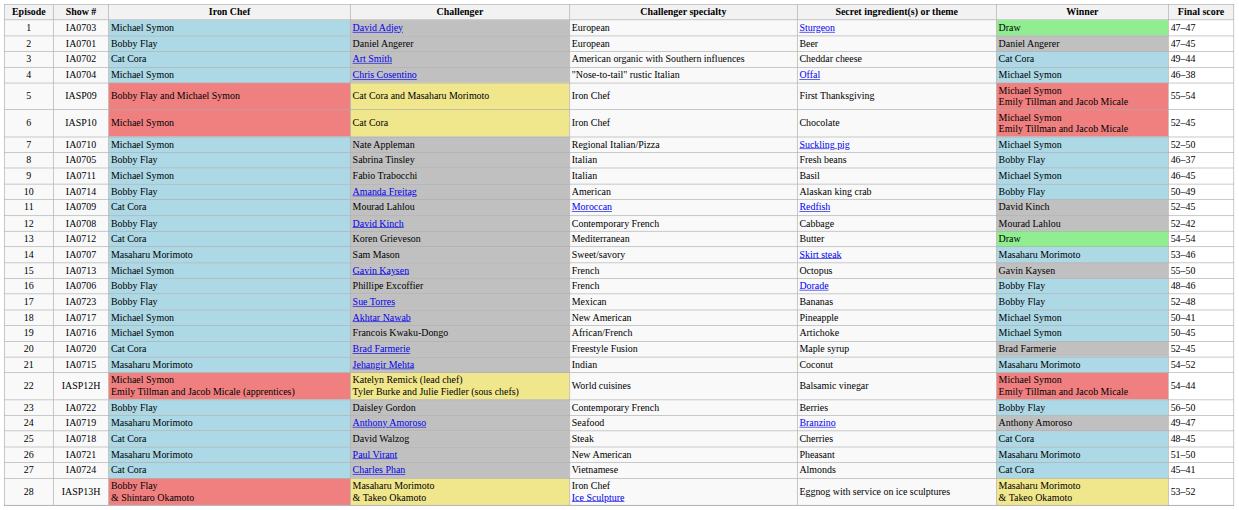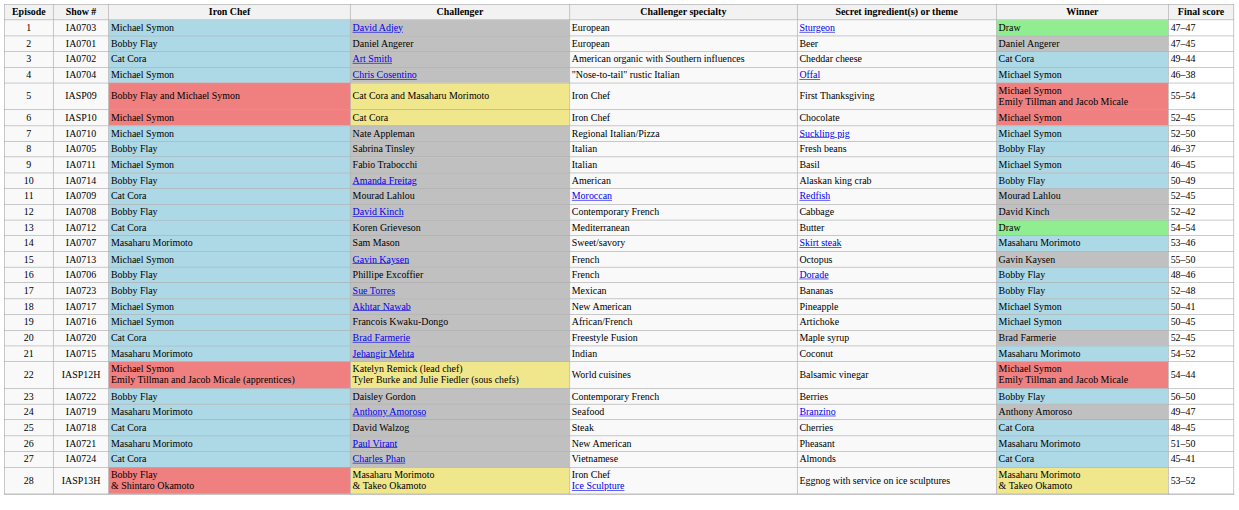 <table class="wikitable sortable" width="100%">
 <tr>
 <th><span>Episode</span></th>
 <th><span>Show #</span></th>
 <th><span>Iron Chef</span></th>
 <th><span>Challenger</span></th>
 <th><span>Challenger specialty</span></th>
 <th><span>Secret ingredient(s) or theme</span></th>
 <th><span>Winner</span></th>
 <th><span>Final score</span></th>
 </tr>
 <tr>
 <td style="text-align:center">1</td>
 <td style="text-align:center">IA0703</td>
 <td style="background:lightblue">Michael Symon</td>
 <td style="background:silver"><a href='#'>David Adjey</a></td>
 <td>European</td>
 <td><a href='#'>Sturgeon</a></td>
 <td style="background:lightgreen">Draw</td>
 <td style="background:white">47–47</td>
 </tr>
 <tr>
 <td style="text-align:center">2</td>
 <td style="text-align:center">IA0701</td>
 <td style="background:lightblue">Bobby Flay</td>
 <td style="background:silver">Daniel Angerer</td>
 <td>European</td>
 <td>Beer</td>
 <td style="background:silver">Daniel Angerer</td>
 <td style="background:white">47–45</td>
 </tr>
 <tr>
 <td style="text-align:center">3</td>
 <td style="text-align:center">IA0702</td>
 <td style="background:lightblue">Cat Cora</td>
 <td style="background:silver"><a href='#'>Art Smith</a></td>
 <td>American organic with Southern influences</td>
 <td>Cheddar cheese</td>
 <td style="background:lightblue">Cat Cora</td>
 <td style="background:white">49–44</td>
 </tr>
 <tr>
 <td style="text-align:center">4</td>
 <td style="text-align:center">IA0704</td>
 <td style="background:lightblue">Michael Symon</td>
 <td style="background:silver"><a href='#'>Chris Cosentino</a></td>
 <td>"Nose-to-tail" rustic Italian</td>
 <td><a href='#'>Offal</a></td>
 <td style="background:lightblue">Michael Symon</td>
 <td style="background:white">46–38</td>
 </tr>
 <tr>
 <td style="text-align:center">5</td>
 <td style="text-align:center">IASP09</td>
 <td style="background:lightcoral">Bobby Flay and Michael Symon</td>
 <td style="background:Khaki">Cat Cora and Masaharu Morimoto</td>
 <td>Iron Chef</td>
 <td>First Thanksgiving</td>
 <td style="background:lightcoral">Michael Symon<br>Emily Tillman and Jacob Micale</td>
 <td style="background:white">55–54</td>
 </tr>
 <tr>
 <td style="text-align:center">6</td>
 <td style="text-align:center">IASP10</td>
 <td style="background:lightcoral">Michael Symon</td>
 <td style="background:Khaki">Cat Cora</td>
 <td>Iron Chef</td>
 <td>Chocolate</td>
-<td style="background:lightcoral">Michael Symon<br>Emily Tillman and Jacob Micale</td>
+<td style="background:lightcoral">Michael Symon</td>
 <td style="background:white">52–45</td>
 </tr>
 <tr>
 <td style="text-align:center">7</td>
 <td style="text-align:center">IA0710</td>
 <td style="background:lightblue">Michael Symon</td>
 <td style="background:silver">Nate Appleman</td>
 <td>Regional Italian/Pizza</td>
 <td><a href='#'>Suckling pig</a></td>
 <td style="background:lightblue">Michael Symon</td>
 <td style="background:white">52–50</td>
 </tr>
 <tr>
 <td style="text-align:center">8</td>
 <td style="text-align:center">IA0705</td>
 <td style="background:lightblue">Bobby Flay</td>
 <td style="background:silver">Sabrina Tinsley</td>
 <td>Italian</td>
 <td>Fresh beans</td>
 <td style="background:lightblue">Bobby Flay</td>
 <td style="background:white">46–37</td>
 </tr>
 <tr>
 <td style="text-align:center">9</td>
 <td style="text-align:center">IA0711</td>
 <td style="background:lightblue">Michael Symon</td>
 <td style="background:silver">Fabio Trabocchi</td>
 <td>Italian</td>
 <td>Basil</td>
 <td style="background:lightblue">Michael Symon</td>
 <td style="background:white">46–45</td>
 </tr>
 <tr>
 <td style="text-align:center">10</td>
 <td style="text-align:center">IA0714</td>
 <td style="background:lightblue">Bobby Flay</td>
 <td style="background:silver"><a href='#'>Amanda Freitag</a></td>
 <td>American</td>
 <td>Alaskan king crab</td>
 <td style="background:lightblue">Bobby Flay</td>
 <td style="background:white">50–49</td>
 </tr>
 <tr>
 <td style="text-align:center">11</td>
 <td style="text-align:center">IA0709</td>
 <td style="background:lightblue">Cat Cora</td>
 <td style="background:silver">Mourad Lahlou</td>
 <td><a href='#'>Moroccan</a></td>
 <td><a href='#'>Redfish</a></td>
-<td style="background:silver">David Kinch</td>
+<td style="background:silver">Mourad Lahlou</td>
 <td style="background:white">52–45</td>
 </tr>
 <tr>
 <td style="text-align:center">12</td>
 <td style="text-align:center">IA0708</td>
 <td style="background:lightblue">Bobby Flay</td>
 <td style="background:silver"><a href='#'>David Kinch</a></td>
 <td>Contemporary French</td>
 <td>Cabbage</td>
-<td style="background:silver">Mourad Lahlou</td>
+<td style="background:silver">David Kinch</td>
 <td style="background:white">52–42</td>
 </tr>
 <tr>
 <td style="text-align:center">13</td>
 <td style="text-align:center">IA0712</td>
 <td style="background:lightblue">Cat Cora</td>
 <td style="background:silver">Koren Grieveson</td>
 <td>Mediterranean</td>
 <td>Butter</td>
 <td style="background:lightgreen">Draw</td>
 <td style="background:white">54–54</td>
 </tr>
 <tr>
 <td style="text-align:center">14</td>
 <td style="text-align:center">IA0707</td>
 <td style="background:lightblue">Masaharu Morimoto</td>
 <td style="background:silver">Sam Mason</td>
 <td>Sweet/savory</td>
 <td><a href='#'>Skirt steak</a></td>
 <td style="background:lightblue">Masaharu Morimoto</td>
 <td style="background:white">53–46</td>
 </tr>
 <tr>
 <td style="text-align:center">15</td>
 <td style="text-align:center">IA0713</td>
 <td style="background:lightblue">Michael Symon</td>
 <td style="background:silver"><a href='#'>Gavin Kaysen</a></td>
 <td>French</td>
 <td>Octopus</td>
 <td style="background:silver">Gavin Kaysen</td>
 <td style="background:white">55–50</td>
 </tr>
 <tr>
 <td style="text-align:center">16</td>
 <td style="text-align:center">IA0706</td>
 <td style="background:lightblue">Bobby Flay</td>
 <td style="background:silver">Phillipe Excoffier</td>
 <td>French</td>
 <td><a href='#'>Dorade</a></td>
 <td style="background:lightblue">Bobby Flay</td>
 <td style="background:white">48–46</td>
 </tr>
 <tr>
 <td style="text-align:center">17</td>
 <td style="text-align:center">IA0723</td>
 <td style="background:lightblue">Bobby Flay</td>
 <td style="background:silver"><a href='#'>Sue Torres</a></td>
 <td>Mexican</td>
 <td>Bananas</td>
 <td style="background:lightblue">Bobby Flay</td>
 <td style="background:white">52–48</td>
 </tr>
 <tr>
 <td style="text-align:center">18</td>
 <td style="text-align:center">IA0717</td>
 <td style="background:lightblue">Michael Symon</td>
 <td style="background:silver"><a href='#'>Akhtar Nawab</a></td>
 <td>New American</td>
 <td>Pineapple</td>
 <td style="background:lightblue">Michael Symon</td>
 <td style="background:white">50–41</td>
 </tr>
 <tr>
 <td style="text-align:center">19</td>
 <td style="text-align:center">IA0716</td>
 <td style="background:lightblue">Michael Symon</td>
 <td style="background:silver">Francois Kwaku-Dongo</td>
 <td>African/French</td>
 <td>Artichoke</td>
 <td style="background:lightblue">Michael Symon</td>
 <td style="background:white">50–45</td>
 </tr>
 <tr>
 <td style="text-align:center">20</td>
 <td style="text-align:center">IA0720</td>
 <td style="background:lightblue">Cat Cora</td>
 <td style="background:silver"><a href='#'>Brad Farmerie</a></td>
 <td>Freestyle Fusion</td>
 <td>Maple syrup</td>
 <td style="background:silver">Brad Farmerie</td>
 <td style="background:white">52–45</td>
 </tr>
 <tr>
 <td style="text-align:center">21</td>
 <td style="text-align:center">IA0715</td>
 <td style="background:lightblue">Masaharu Morimoto</td>
 <td style="background:silver"><a href='#'>Jehangir Mehta</a></td>
 <td>Indian</td>
 <td>Coconut</td>
 <td style="background:lightblue">Masaharu Morimoto</td>
 <td style="background:white">54–52</td>
 </tr>
 <tr>
 <td style="text-align:center">22</td>
 <td style="text-align:center">IASP12H</td>
 <td style="background:lightcoral">Michael Symon<br>Emily Tillman and Jacob Micale (apprentices)</td>
 <td style="background:Khaki">Katelyn Remick (lead chef) <br>Tyler Burke and Julie Fiedler (sous chefs)</td>
 <td>World cuisines</td>
 <td>Balsamic vinegar</td>
 <td style="background:lightcoral">Michael Symon<br>Emily Tillman and Jacob Micale</td>
 <td style="background:white">54–44</td>
 </tr>
 <tr>
 <td style="text-align:center">23</td>
 <td style="text-align:center">IA0722</td>
 <td style="background:lightblue">Bobby Flay</td>
 <td style="background:silver">Daisley Gordon</td>
 <td>Contemporary French</td>
 <td>Berries</td>
 <td style="background:lightblue">Bobby Flay</td>
 <td style="background:white">56–50</td>
 </tr>
 <tr>
 <td style="text-align:center">24</td>
 <td style="text-align:center">IA0719</td>
 <td style="background:lightblue">Masaharu Morimoto</td>
 <td style="background:silver"><a href='#'>Anthony Amoroso</a></td>
 <td>Seafood</td>
 <td><a href='#'>Branzino</a></td>
 <td style="background:silver">Anthony Amoroso</td>
 <td style="background:white">49–47</td>
 </tr>
 <tr>
 <td style="text-align:center">25</td>
 <td style="text-align:center">IA0718</td>
 <td style="background:lightblue">Cat Cora</td>
 <td style="background:silver">David Walzog</td>
 <td>Steak</td>
 <td>Cherries</td>
 <td style="background:lightblue">Cat Cora</td>
 <td style="background:white">48–45</td>
 </tr>
 <tr>
 <td style="text-align:center">26</td>
 <td style="text-align:center">IA0721</td>
 <td style="background:lightblue">Masaharu Morimoto</td>
 <td style="background:silver"><a href='#'>Paul Virant</a></td>
 <td>New American</td>
 <td>Pheasant</td>
 <td style="background:lightblue">Masaharu Morimoto</td>
 <td style="background:white">51–50</td>
 </tr>
 <tr>
 <td style="text-align:center">27</td>
 <td style="text-align:center">IA0724</td>
 <td style="background:lightblue">Cat Cora</td>
 <td style="background:silver"><a href='#'>Charles Phan</a></td>
 <td>Vietnamese</td>
 <td>Almonds</td>
 <td style="background:lightblue">Cat Cora</td>
 <td style="background:white">45–41</td>
 </tr>
 <tr>
 <td style="text-align:center">28</td>
 <td style="text-align:center">IASP13H</td>
 <td style="background:lightcoral">Bobby Flay<br>& Shintaro Okamoto</td>
 <td style="background:Khaki">Masaharu Morimoto<br>&  Takeo Okamoto</td>
 <td>Iron Chef<br><a href='#'>Ice Sculpture</a></td>
 <td>Eggnog with service on ice sculptures</td>
 <td style="background:Khaki">Masaharu Morimoto<br>& Takeo Okamoto</td>
 <td style="background:white">53–52</td>
 </tr>
 <tr>
 </tr>
 </table>
